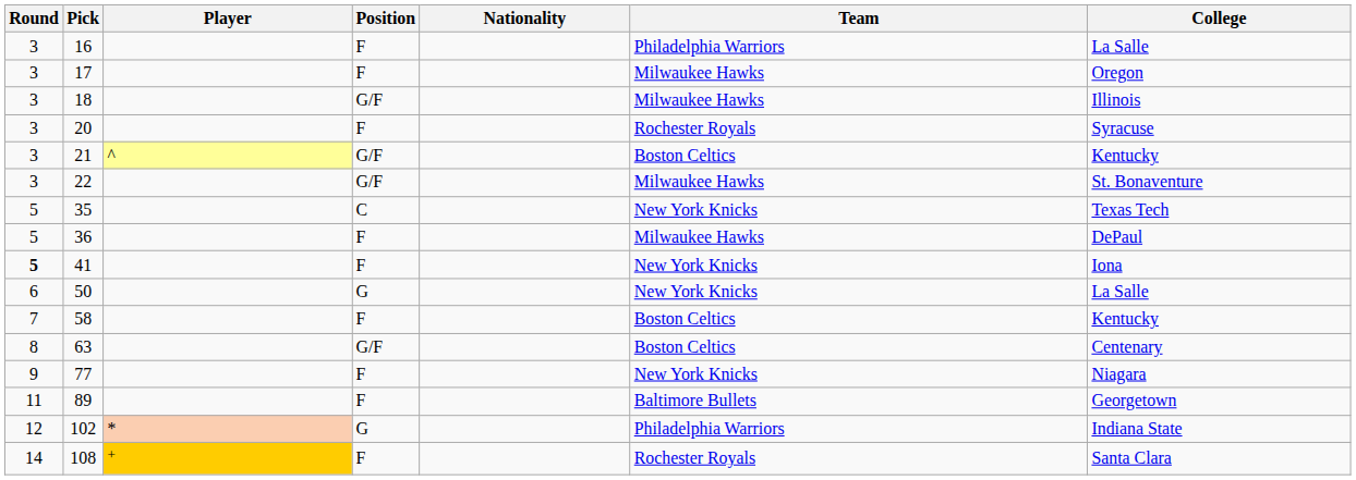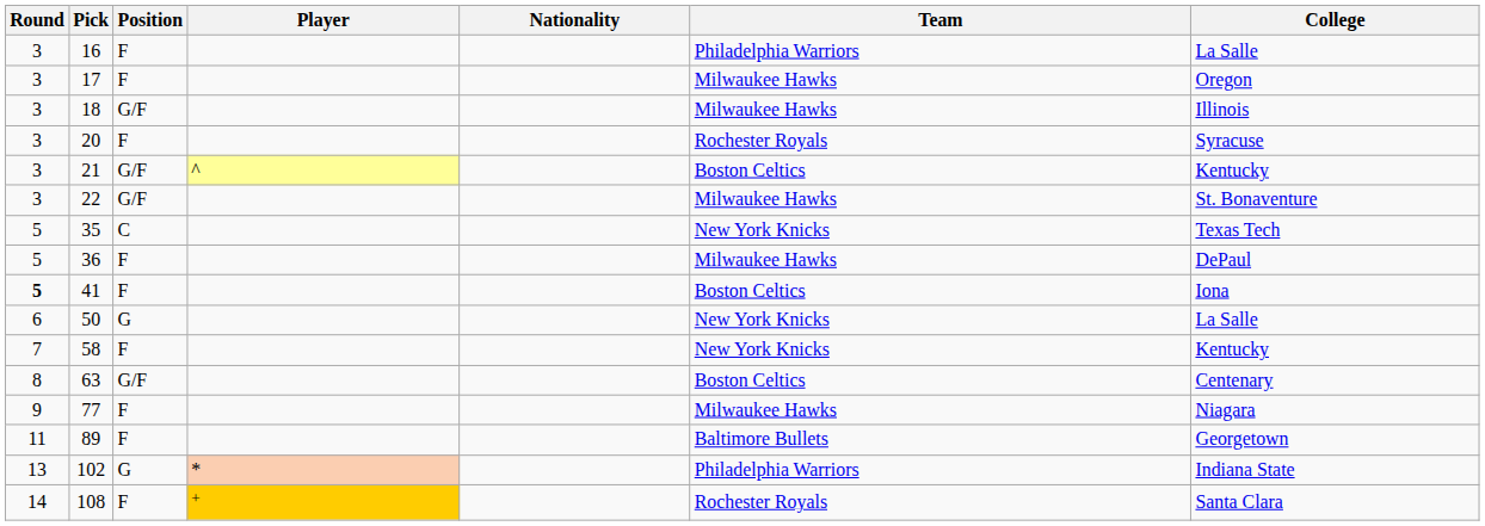 <table class="wikitable sortable">
 <tr>
 <th width="1%">Round</th>
 <th width="1%">Pick</th>
+<th width="1%">Position</th>
 <th width="19%">Player</th>
-<th width="1%">Position</th>
 <th width="16%">Nationality</th>
 <th width="35%">Team</th>
 <th width="20%">College</th>
 </tr>
 <tr>
 <td align=center>3</td>
 <td align=center>16</td>
+<td>F</td>
 <td></td>
-<td>F</td>
 <td></td>
 <td><a href='#'>Philadelphia Warriors</a></td>
 <td><a href='#'>La Salle</a></td>
 </tr>
 <tr>
 <td align=center>3</td>
 <td align=center>17</td>
+<td>F</td>
 <td></td>
-<td>F</td>
 <td></td>
 <td><a href='#'>Milwaukee Hawks</a></td>
 <td><a href='#'>Oregon</a></td>
 </tr>
 <tr>
 <td align=center>3</td>
 <td align=center>18</td>
+<td>G/F</td>
 <td></td>
-<td>G/F</td>
 <td></td>
 <td><a href='#'>Milwaukee Hawks</a></td>
 <td><a href='#'>Illinois</a></td>
 </tr>
 <tr>
 <td align=center>3</td>
 <td align=center>20</td>
+<td>F</td>
 <td></td>
-<td>F</td>
 <td></td>
 <td><a href='#'>Rochester Royals</a></td>
 <td><a href='#'>Syracuse</a></td>
 </tr>
 <tr>
 <td align=center>3</td>
 <td align=center>21</td>
+<td>G/F</td>
 <td bgcolor="#FFFF99">^</td>
-<td>G/F</td>
 <td></td>
 <td><a href='#'>Boston Celtics</a></td>
 <td><a href='#'>Kentucky</a></td>
 </tr>
 <tr>
 <td align=center>3</td>
 <td align=center>22</td>
+<td>G/F</td>
 <td></td>
-<td>G/F</td>
 <td></td>
 <td><a href='#'>Milwaukee Hawks</a></td>
 <td><a href='#'>St. Bonaventure</a></td>
 </tr>
 <tr>
 <td align=center>5</td>
 <td align=center>35</td>
+<td>C</td>
 <td></td>
-<td>C</td>
 <td></td>
 <td><a href='#'>New York Knicks</a></td>
 <td><a href='#'>Texas Tech</a></td>
 </tr>
 <tr>
 <td align=center>5</td>
 <td align=center>36</td>
+<td>F</td>
 <td></td>
-<td>F</td>
 <td></td>
 <td><a href='#'>Milwaukee Hawks</a></td>
 <td><a href='#'>DePaul</a></td>
 </tr>
 <tr>
 <td align=center><strong>5</strong></td>
 <td align=center>41</td>
-<td></td>
 <td>F</td>
 <td></td>
-<td><a href='#'>New York Knicks</a></td>
+<td></td>
+<td><a href='#'>Boston Celtics</a></td>
 <td><a href='#'>Iona</a></td>
 </tr>
 <tr>
 <td align=center>6</td>
 <td align=center>50</td>
+<td>G</td>
 <td></td>
-<td>G</td>
 <td></td>
 <td><a href='#'>New York Knicks</a></td>
 <td><a href='#'>La Salle</a></td>
 </tr>
 <tr>
 <td align=center>7</td>
 <td align=center>58</td>
-<td></td>
 <td>F</td>
 <td></td>
-<td><a href='#'>Boston Celtics</a></td>
+<td></td>
+<td><a href='#'>New York Knicks</a></td>
 <td><a href='#'>Kentucky</a></td>
 </tr>
 <tr>
 <td align=center>8</td>
 <td align=center>63</td>
+<td>G/F</td>
 <td></td>
-<td>G/F</td>
 <td></td>
 <td><a href='#'>Boston Celtics</a></td>
 <td><a href='#'>Centenary</a></td>
 </tr>
 <tr>
 <td align=center>9</td>
 <td align=center>77</td>
-<td></td>
 <td>F</td>
 <td></td>
-<td><a href='#'>New York Knicks</a></td>
+<td></td>
+<td><a href='#'>Milwaukee Hawks</a></td>
 <td><a href='#'>Niagara</a></td>
 </tr>
 <tr>
 <td align=center>11</td>
 <td align=center>89</td>
+<td>F</td>
 <td></td>
-<td>F</td>
 <td></td>
 <td><a href='#'>Baltimore Bullets</a></td>
 <td><a href='#'>Georgetown</a></td>
 </tr>
 <tr>
-<td align=center>12</td>
+<td align=center>13</td>
 <td align=center>102</td>
+<td>G</td>
 <td bgcolor="#FBCEB1">*</td>
-<td>G</td>
 <td></td>
 <td><a href='#'>Philadelphia Warriors</a></td>
 <td><a href='#'>Indiana State</a></td>
 </tr>
 <tr>
 <td align=center>14</td>
 <td align=center>108</td>
+<td>F</td>
 <td bgcolor="#FFCC00"><sup>+</sup></td>
-<td>F</td>
 <td></td>
 <td><a href='#'>Rochester Royals</a></td>
 <td><a href='#'>Santa Clara</a></td>
 </tr>
 </table>
